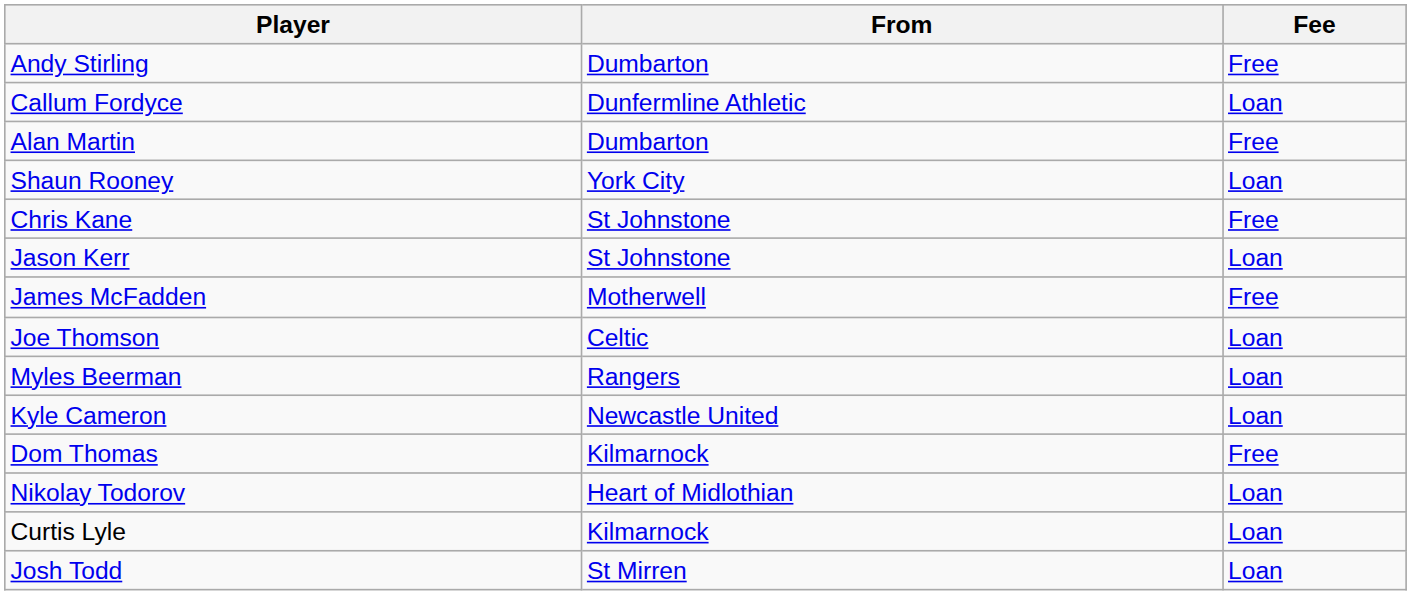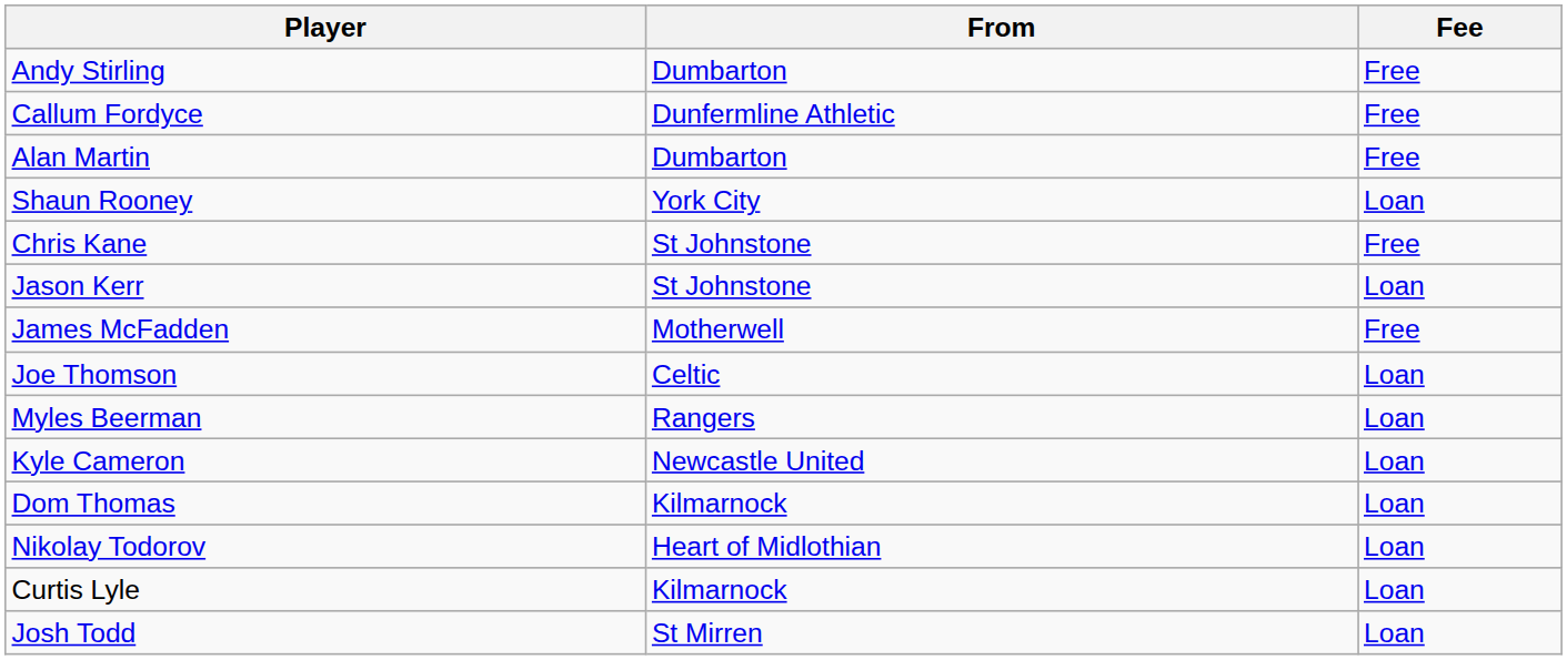 <table class="wikitable" style="text-align:center; font-size:95%;width:98%; text-align:left">
 <tr>
 <th>Player</th>
 <th>From</th>
 <th>Fee</th>
 </tr>
 <tr>
 <td> <a href='#'>Andy Stirling</a></td>
 <td> <a href='#'>Dumbarton</a></td>
 <td><a href='#'>Free</a></td>
 </tr>
 <tr>
 <td> <a href='#'>Callum Fordyce</a></td>
 <td> <a href='#'>Dunfermline Athletic</a></td>
-<td><a href='#'>Loan</a></td>
+<td><a href='#'>Free</a></td>
 </tr>
 <tr>
 <td> <a href='#'>Alan Martin</a></td>
 <td> <a href='#'>Dumbarton</a></td>
 <td><a href='#'>Free</a></td>
 </tr>
 <tr>
 <td> <a href='#'>Shaun Rooney</a></td>
 <td> <a href='#'>York City</a></td>
 <td><a href='#'>Loan</a></td>
 </tr>
 <tr>
 <td> <a href='#'>Chris Kane</a></td>
 <td> <a href='#'>St Johnstone</a></td>
 <td><a href='#'>Free</a></td>
 </tr>
 <tr>
 <td> <a href='#'>Jason Kerr</a></td>
 <td> <a href='#'>St Johnstone</a></td>
 <td><a href='#'>Loan</a></td>
 </tr>
 <tr>
 <td> <a href='#'>James McFadden</a></td>
 <td> <a href='#'>Motherwell</a></td>
 <td><a href='#'>Free</a></td>
 </tr>
 <tr>
 <td> <a href='#'>Joe Thomson</a></td>
 <td> <a href='#'>Celtic</a></td>
 <td><a href='#'>Loan</a></td>
 </tr>
 <tr>
 <td> <a href='#'>Myles Beerman</a></td>
 <td> <a href='#'>Rangers</a></td>
 <td><a href='#'>Loan</a></td>
 </tr>
 <tr>
 <td> <a href='#'>Kyle Cameron</a></td>
 <td> <a href='#'>Newcastle United</a></td>
 <td><a href='#'>Loan</a></td>
 </tr>
 <tr>
 <td> <a href='#'>Dom Thomas</a></td>
 <td> <a href='#'>Kilmarnock</a></td>
-<td><a href='#'>Free</a></td>
+<td><a href='#'>Loan</a></td>
 </tr>
 <tr>
 <td> <a href='#'>Nikolay Todorov</a></td>
 <td> <a href='#'>Heart of Midlothian</a></td>
 <td><a href='#'>Loan</a></td>
 </tr>
 <tr>
 <td> Curtis Lyle</td>
 <td> <a href='#'>Kilmarnock</a></td>
 <td><a href='#'>Loan</a></td>
 </tr>
 <tr>
 <td> <a href='#'>Josh Todd</a></td>
 <td> <a href='#'>St Mirren</a></td>
 <td><a href='#'>Loan</a></td>
 </tr>
 </table>
